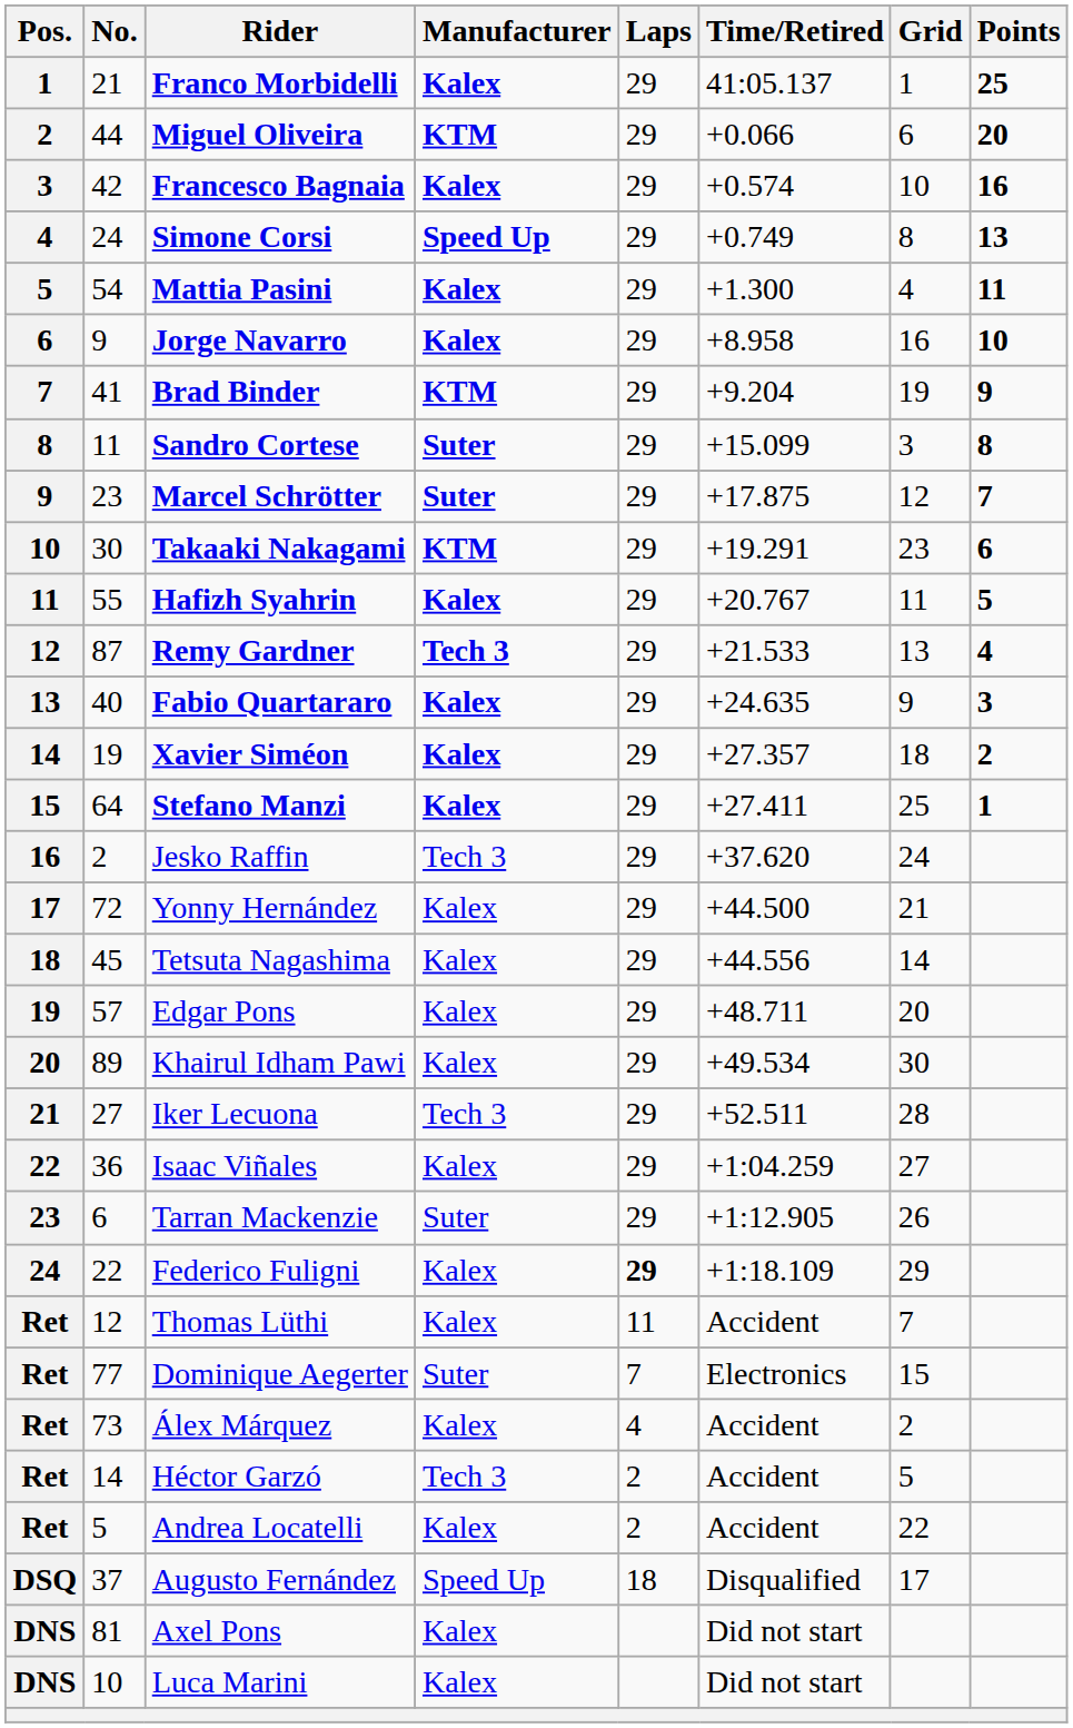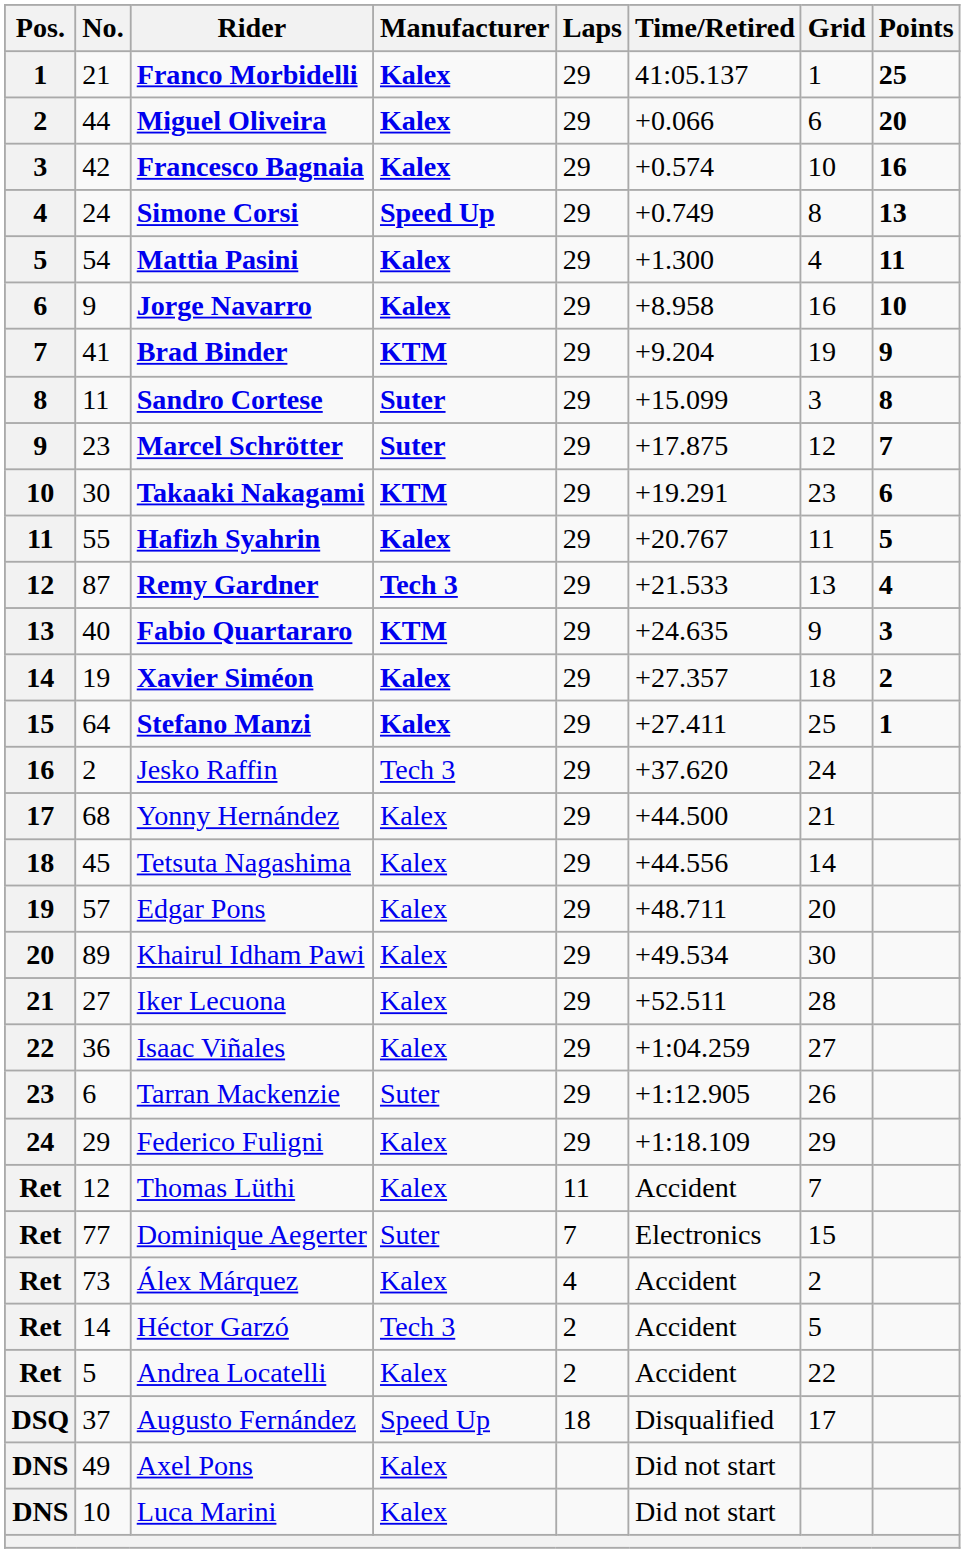 <table class="wikitable" style="font-size: 95%;">
 <tr>
 <th>Pos.</th>
 <th>No.</th>
 <th>Rider</th>
 <th>Manufacturer</th>
 <th>Laps</th>
 <th>Time/Retired</th>
 <th>Grid</th>
 <th>Points</th>
 </tr>
 <tr>
 <th>1</th>
 <td>21</td>
 <td> <strong><a href='#'>Franco Morbidelli</a></strong></td>
 <td><strong><a href='#'>Kalex</a></strong></td>
 <td>29</td>
 <td>41:05.137</td>
 <td>1</td>
 <td><strong>25</strong></td>
 </tr>
 <tr>
 <th>2</th>
 <td>44</td>
 <td> <strong><a href='#'>Miguel Oliveira</a></strong></td>
-<td><strong><a href='#'>KTM</a></strong></td>
+<td><strong><a href='#'>Kalex</a></strong></td>
 <td>29</td>
 <td>+0.066</td>
 <td>6</td>
 <td><strong>20</strong></td>
 </tr>
 <tr>
 <th>3</th>
 <td>42</td>
 <td> <strong><a href='#'>Francesco Bagnaia</a></strong></td>
 <td><strong><a href='#'>Kalex</a></strong></td>
 <td>29</td>
 <td>+0.574</td>
 <td>10</td>
 <td><strong>16</strong></td>
 </tr>
 <tr>
 <th>4</th>
 <td>24</td>
 <td> <strong><a href='#'>Simone Corsi</a></strong></td>
 <td><strong><a href='#'>Speed Up</a></strong></td>
 <td>29</td>
 <td>+0.749</td>
 <td>8</td>
 <td><strong>13</strong></td>
 </tr>
 <tr>
 <th>5</th>
 <td>54</td>
 <td> <strong><a href='#'>Mattia Pasini</a></strong></td>
 <td><strong><a href='#'>Kalex</a></strong></td>
 <td>29</td>
 <td>+1.300</td>
 <td>4</td>
 <td><strong>11</strong></td>
 </tr>
 <tr>
 <th>6</th>
 <td>9</td>
 <td> <strong><a href='#'>Jorge Navarro</a></strong></td>
 <td><strong><a href='#'>Kalex</a></strong></td>
 <td>29</td>
 <td>+8.958</td>
 <td>16</td>
 <td><strong>10</strong></td>
 </tr>
 <tr>
 <th>7</th>
 <td>41</td>
 <td> <strong><a href='#'>Brad Binder</a></strong></td>
 <td><strong><a href='#'>KTM</a></strong></td>
 <td>29</td>
 <td>+9.204</td>
 <td>19</td>
 <td><strong>9</strong></td>
 </tr>
 <tr>
 <th>8</th>
 <td>11</td>
 <td> <strong><a href='#'>Sandro Cortese</a></strong></td>
 <td><strong><a href='#'>Suter</a></strong></td>
 <td>29</td>
 <td>+15.099</td>
 <td>3</td>
 <td><strong>8</strong></td>
 </tr>
 <tr>
 <th>9</th>
 <td>23</td>
 <td> <strong><a href='#'>Marcel Schrötter</a></strong></td>
 <td><strong><a href='#'>Suter</a></strong></td>
 <td>29</td>
 <td>+17.875</td>
 <td>12</td>
 <td><strong>7</strong></td>
 </tr>
 <tr>
 <th>10</th>
 <td>30</td>
 <td> <strong><a href='#'>Takaaki Nakagami</a></strong></td>
 <td><strong><a href='#'>KTM</a></strong></td>
 <td>29</td>
 <td>+19.291</td>
 <td>23</td>
 <td><strong>6</strong></td>
 </tr>
 <tr>
 <th>11</th>
 <td>55</td>
 <td> <strong><a href='#'>Hafizh Syahrin</a></strong></td>
 <td><strong><a href='#'>Kalex</a></strong></td>
 <td>29</td>
 <td>+20.767</td>
 <td>11</td>
 <td><strong>5</strong></td>
 </tr>
 <tr>
 <th>12</th>
 <td>87</td>
 <td> <strong><a href='#'>Remy Gardner</a></strong></td>
 <td><strong><a href='#'>Tech 3</a></strong></td>
 <td>29</td>
 <td>+21.533</td>
 <td>13</td>
 <td><strong>4</strong></td>
 </tr>
 <tr>
 <th>13</th>
 <td>40</td>
 <td> <strong><a href='#'>Fabio Quartararo</a></strong></td>
-<td><strong><a href='#'>Kalex</a></strong></td>
+<td><strong><a href='#'>KTM</a></strong></td>
 <td>29</td>
 <td>+24.635</td>
 <td>9</td>
 <td><strong>3</strong></td>
 </tr>
 <tr>
 <th>14</th>
 <td>19</td>
 <td> <strong><a href='#'>Xavier Siméon</a></strong></td>
 <td><strong><a href='#'>Kalex</a></strong></td>
 <td>29</td>
 <td>+27.357</td>
 <td>18</td>
 <td><strong>2</strong></td>
 </tr>
 <tr>
 <th>15</th>
 <td>64</td>
 <td> <strong><a href='#'>Stefano Manzi</a></strong></td>
 <td><strong><a href='#'>Kalex</a></strong></td>
 <td>29</td>
 <td>+27.411</td>
 <td>25</td>
 <td><strong>1</strong></td>
 </tr>
 <tr>
 <th>16</th>
 <td>2</td>
 <td> <a href='#'>Jesko Raffin</a></td>
 <td><a href='#'>Tech 3</a></td>
 <td>29</td>
 <td>+37.620</td>
 <td>24</td>
 <td></td>
 </tr>
 <tr>
 <th>17</th>
-<td>72</td>
+<td>68</td>
 <td> <a href='#'>Yonny Hernández</a></td>
 <td><a href='#'>Kalex</a></td>
 <td>29</td>
 <td>+44.500</td>
 <td>21</td>
 <td></td>
 </tr>
 <tr>
 <th>18</th>
 <td>45</td>
 <td> <a href='#'>Tetsuta Nagashima</a></td>
 <td><a href='#'>Kalex</a></td>
 <td>29</td>
 <td>+44.556</td>
 <td>14</td>
 <td></td>
 </tr>
 <tr>
 <th>19</th>
 <td>57</td>
 <td> <a href='#'>Edgar Pons</a></td>
 <td><a href='#'>Kalex</a></td>
 <td>29</td>
 <td>+48.711</td>
 <td>20</td>
 <td></td>
 </tr>
 <tr>
 <th>20</th>
 <td>89</td>
 <td> <a href='#'>Khairul Idham Pawi</a></td>
 <td><a href='#'>Kalex</a></td>
 <td>29</td>
 <td>+49.534</td>
 <td>30</td>
 <td></td>
 </tr>
 <tr>
 <th>21</th>
 <td>27</td>
 <td> <a href='#'>Iker Lecuona</a></td>
-<td><a href='#'>Tech 3</a></td>
+<td><a href='#'>Kalex</a></td>
 <td>29</td>
 <td>+52.511</td>
 <td>28</td>
 <td></td>
 </tr>
 <tr>
 <th>22</th>
 <td>36</td>
 <td> <a href='#'>Isaac Viñales</a></td>
 <td><a href='#'>Kalex</a></td>
 <td>29</td>
 <td>+1:04.259</td>
 <td>27</td>
 <td></td>
 </tr>
 <tr>
 <th>23</th>
 <td>6</td>
 <td> <a href='#'>Tarran Mackenzie</a></td>
 <td><a href='#'>Suter</a></td>
 <td>29</td>
 <td>+1:12.905</td>
 <td>26</td>
 <td></td>
 </tr>
 <tr>
 <th>24</th>
-<td>22</td>
+<td>29</td>
 <td> <a href='#'>Federico Fuligni</a></td>
 <td><a href='#'>Kalex</a></td>
-<td><strong>29</strong></td>
+<td>29</td>
 <td>+1:18.109</td>
 <td>29</td>
 <td></td>
 </tr>
 <tr>
 <th>Ret</th>
 <td>12</td>
 <td> <a href='#'>Thomas Lüthi</a></td>
 <td><a href='#'>Kalex</a></td>
 <td>11</td>
 <td>Accident</td>
 <td>7</td>
 <td></td>
 </tr>
 <tr>
 <th>Ret</th>
 <td>77</td>
 <td> <a href='#'>Dominique Aegerter</a></td>
 <td><a href='#'>Suter</a></td>
 <td>7</td>
 <td>Electronics</td>
 <td>15</td>
 <td></td>
 </tr>
 <tr>
 <th>Ret</th>
 <td>73</td>
 <td> <a href='#'>Álex Márquez</a></td>
 <td><a href='#'>Kalex</a></td>
 <td>4</td>
 <td>Accident</td>
 <td>2</td>
 <td></td>
 </tr>
 <tr>
 <th>Ret</th>
 <td>14</td>
 <td> <a href='#'>Héctor Garzó</a></td>
 <td><a href='#'>Tech 3</a></td>
 <td>2</td>
 <td>Accident</td>
 <td>5</td>
 <td></td>
 </tr>
 <tr>
 <th>Ret</th>
 <td>5</td>
 <td> <a href='#'>Andrea Locatelli</a></td>
 <td><a href='#'>Kalex</a></td>
 <td>2</td>
 <td>Accident</td>
 <td>22</td>
 <td></td>
 </tr>
 <tr>
 <th>DSQ</th>
 <td>37</td>
 <td> <a href='#'>Augusto Fernández</a></td>
 <td><a href='#'>Speed Up</a></td>
 <td>18</td>
 <td>Disqualified</td>
 <td>17</td>
 <td></td>
 </tr>
 <tr>
 <th>DNS</th>
-<td>81</td>
+<td>49</td>
 <td> <a href='#'>Axel Pons</a></td>
 <td><a href='#'>Kalex</a></td>
 <td></td>
 <td>Did not start</td>
 <td></td>
 <td></td>
 </tr>
 <tr>
 <th>DNS</th>
 <td>10</td>
 <td> <a href='#'>Luca Marini</a></td>
 <td><a href='#'>Kalex</a></td>
 <td></td>
 <td>Did not start</td>
 <td></td>
 <td></td>
 </tr>
 <tr>
 <th colspan=8></th>
 </tr>
 </table>
